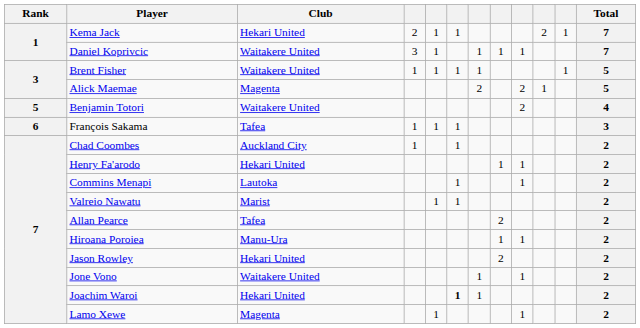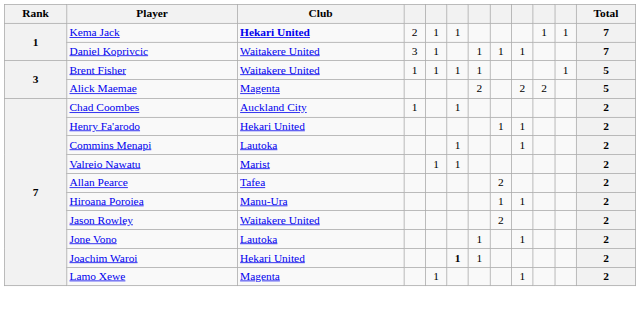 <table class="wikitable" style="text-align:center; font-size:90%;" width=800>
 <tr>
 <th>Rank</th>
 <th>Player</th>
 <th>Club</th>
 <th></th>
 <th></th>
 <th></th>
 <th></th>
 <th></th>
 <th></th>
 <th></th>
 <th></th>
 <th>Total</th>
 </tr>
 <tr>
 <th rowspan="2">1</th>
 <td align="left"> <a href='#'>Kema Jack</a></td>
-<td align="left"> <a href='#'>Hekari United</a></td>
+<td align="left"><strong> <a href='#'>Hekari United</a></strong></td>
 <td>2</td>
 <td>1</td>
 <td>1</td>
 <td></td>
 <td></td>
 <td></td>
-<td>2</td>
+<td>1</td>
 <td>1</td>
 <th>7</th>
 </tr>
 <tr>
 <td align="left"> <a href='#'>Daniel Koprivcic</a></td>
 <td align="left"> <a href='#'>Waitakere United</a></td>
 <td>3</td>
 <td>1</td>
 <td></td>
 <td>1</td>
 <td>1</td>
 <td>1</td>
 <td></td>
 <td></td>
 <th>7</th>
 </tr>
 <tr>
 <th rowspan="2">3</th>
 <td align="left"> <a href='#'>Brent Fisher</a></td>
 <td align="left"> <a href='#'>Waitakere United</a></td>
 <td>1</td>
 <td>1</td>
 <td>1</td>
 <td>1</td>
 <td></td>
 <td></td>
 <td></td>
 <td>1</td>
 <th>5</th>
 </tr>
 <tr>
 <td align="left"> <a href='#'>Alick Maemae</a></td>
 <td align="left"> <a href='#'>Magenta</a></td>
 <td></td>
 <td></td>
 <td></td>
 <td>2</td>
 <td></td>
 <td>2</td>
-<td>1</td>
+<td>2</td>
 <td></td>
 <th>5</th>
-</tr>
-<tr>
-<th>5</th>
-<td align="left"> <a href='#'>Benjamin Totori</a></td>
-<td align="left"> <a href='#'>Waitakere United</a></td>
-<td></td>
-<td></td>
-<td></td>
-<td></td>
-<td></td>
-<td>2</td>
-<td></td>
-<td></td>
-<th>4</th>
-</tr>
-<tr>
-<th rowspan="1">6</th>
-<td align="left"> François Sakama</td>
-<td align="left"> <a href='#'>Tafea</a></td>
-<td>1</td>
-<td>1</td>
-<td>1</td>
-<td></td>
-<td></td>
-<td></td>
-<td></td>
-<td></td>
-<th>3</th>
 </tr>
 <tr>
 <th rowspan="10">7</th>
 <td align="left"> <a href='#'>Chad Coombes</a></td>
 <td align="left"> <a href='#'>Auckland City</a></td>
 <td>1</td>
 <td></td>
 <td>1</td>
 <td></td>
 <td></td>
 <td></td>
 <td></td>
 <td></td>
 <th>2</th>
 </tr>
 <tr>
 <td align="left"> <a href='#'>Henry Fa'arodo</a></td>
 <td align="left"> <a href='#'>Hekari United</a></td>
 <td></td>
 <td></td>
 <td></td>
 <td></td>
 <td>1</td>
 <td>1</td>
 <td></td>
 <td></td>
 <th>2</th>
 </tr>
 <tr>
 <td align="left"> <a href='#'>Commins Menapi</a></td>
 <td align="left"> <a href='#'>Lautoka</a></td>
 <td></td>
 <td></td>
 <td>1</td>
 <td></td>
 <td></td>
 <td>1</td>
 <td></td>
 <td></td>
 <th>2</th>
 </tr>
 <tr>
 <td align="left"> <a href='#'>Valreio Nawatu</a></td>
 <td align="left"> <a href='#'>Marist</a></td>
 <td></td>
 <td>1</td>
 <td>1</td>
 <td></td>
 <td></td>
 <td></td>
 <td></td>
 <td></td>
 <th>2</th>
 </tr>
 <tr>
 <td align="left"> <a href='#'>Allan Pearce</a></td>
 <td align="left"> <a href='#'>Tafea</a></td>
 <td></td>
 <td></td>
 <td></td>
 <td></td>
 <td>2</td>
 <td></td>
 <td></td>
 <td></td>
 <th>2</th>
 </tr>
 <tr>
 <td align="left"> <a href='#'>Hiroana Poroiea</a></td>
 <td align="left"> <a href='#'>Manu-Ura</a></td>
 <td></td>
 <td></td>
 <td></td>
 <td></td>
 <td>1</td>
 <td>1</td>
 <td></td>
 <td></td>
 <th>2</th>
 </tr>
 <tr>
 <td align="left"> <a href='#'>Jason Rowley</a></td>
-<td align="left"> <a href='#'>Hekari United</a></td>
+<td align="left"> <a href='#'>Waitakere United</a></td>
 <td></td>
 <td></td>
 <td></td>
 <td></td>
 <td>2</td>
 <td></td>
 <td></td>
 <td></td>
 <th>2</th>
 </tr>
 <tr>
 <td align="left"> <a href='#'>Jone Vono</a></td>
-<td align="left"> <a href='#'>Waitakere United</a></td>
+<td align="left"> <a href='#'>Lautoka</a></td>
 <td></td>
 <td></td>
 <td></td>
 <td>1</td>
 <td></td>
 <td>1</td>
 <td></td>
 <td></td>
 <th>2</th>
 </tr>
 <tr>
 <td align="left"> <a href='#'>Joachim Waroi</a></td>
 <td align="left"> <a href='#'>Hekari United</a></td>
 <td></td>
 <td></td>
 <td><strong>1</strong></td>
 <td>1</td>
 <td></td>
 <td></td>
 <td></td>
 <td></td>
 <th>2</th>
 </tr>
 <tr>
 <td align="left"> <a href='#'>Lamo Xewe</a></td>
 <td align="left"> <a href='#'>Magenta</a></td>
 <td></td>
 <td>1</td>
 <td></td>
 <td></td>
 <td></td>
 <td>1</td>
 <td></td>
 <td></td>
 <th>2</th>
 </tr>
 </table>
